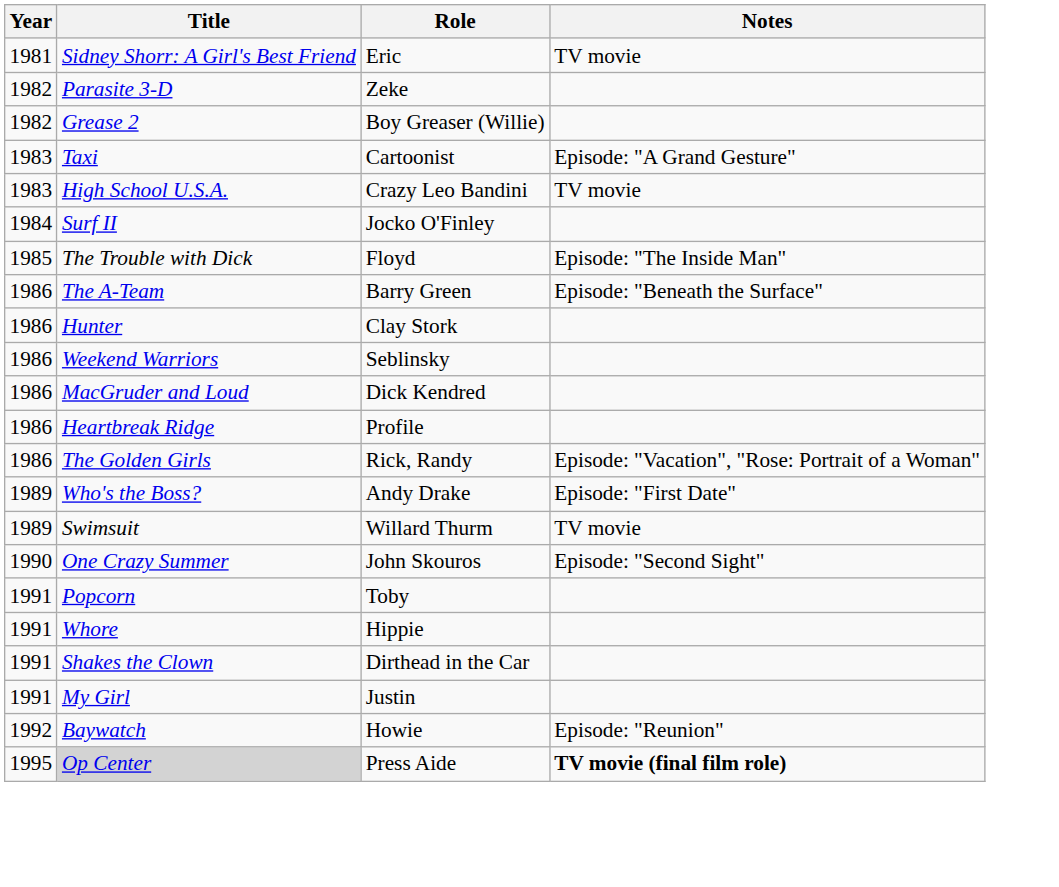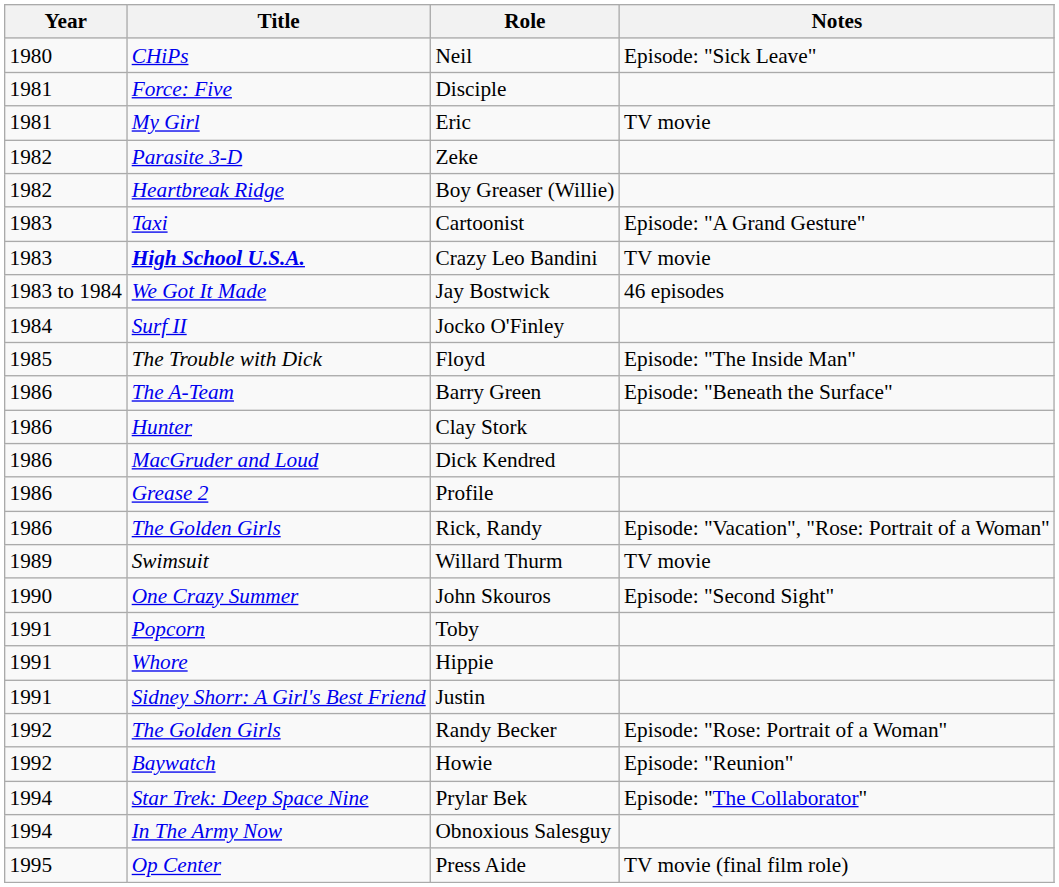 <table class="wikitable sortable">
 <tr>
 <th>Year</th>
 <th>Title</th>
 <th>Role</th>
 <th class="unsortable">Notes</th>
 </tr>
 <tr>
+<td>1980</td>
+<td><em><a href='#'>CHiPs</a></em></td>
+<td>Neil</td>
+<td>Episode: "Sick Leave"</td>
+</tr>
+<tr>
 <td>1981</td>
-<td><em><a href='#'>Sidney Shorr: A Girl's Best Friend</a></em></td>
+<td><em><a href='#'>Force: Five</a></em></td>
+<td>Disciple</td>
+<td></td>
+</tr>
+<tr>
+<td>1981</td>
+<td><em><a href='#'>My Girl</a></em></td>
 <td>Eric</td>
 <td>TV movie</td>
 </tr>
 <tr>
 <td>1982</td>
 <td><em><a href='#'>Parasite 3-D</a></em></td>
 <td>Zeke</td>
 <td></td>
 </tr>
 <tr>
 <td>1982</td>
-<td><em><a href='#'>Grease 2</a></em></td>
+<td><em><a href='#'>Heartbreak Ridge</a></em></td>
 <td>Boy Greaser (Willie)</td>
 <td></td>
 </tr>
 <tr>
 <td>1983</td>
 <td><em><a href='#'>Taxi</a></em></td>
 <td>Cartoonist</td>
 <td>Episode: "A Grand Gesture"</td>
 </tr>
 <tr>
 <td>1983</td>
-<td><em><a href='#'>High School U.S.A.</a></em></td>
+<td><strong><em><a href='#'>High School U.S.A.</a></em></strong></td>
 <td>Crazy Leo Bandini</td>
 <td>TV movie</td>
+</tr>
+<tr>
+<td>1983 to 1984</td>
+<td><em><a href='#'>We Got It Made</a></em></td>
+<td>Jay Bostwick</td>
+<td>46 episodes</td>
 </tr>
 <tr>
 <td>1984</td>
 <td><em><a href='#'>Surf II</a></em></td>
 <td>Jocko O'Finley</td>
 <td></td>
 </tr>
 <tr>
 <td>1985</td>
 <td><em>The Trouble with Dick</em></td>
 <td>Floyd</td>
 <td>Episode: "The Inside Man"</td>
 </tr>
 <tr>
 <td>1986</td>
 <td><em><a href='#'>The A-Team</a></em></td>
 <td>Barry Green</td>
 <td>Episode: "Beneath the Surface"</td>
 </tr>
 <tr>
 <td>1986</td>
 <td><em><a href='#'>Hunter</a></em></td>
 <td>Clay Stork</td>
 <td></td>
 </tr>
 <tr>
 <td>1986</td>
-<td><em><a href='#'>Weekend Warriors</a></em></td>
-<td>Seblinsky</td>
-<td></td>
-</tr>
-<tr>
-<td>1986</td>
 <td><em><a href='#'>MacGruder and Loud</a></em></td>
 <td>Dick Kendred</td>
 <td></td>
 </tr>
 <tr>
 <td>1986</td>
-<td><em><a href='#'>Heartbreak Ridge</a></em></td>
+<td><em><a href='#'>Grease 2</a></em></td>
 <td>Profile</td>
 <td></td>
 </tr>
 <tr>
 <td>1986</td>
 <td><em><a href='#'>The Golden Girls</a></em></td>
 <td>Rick, Randy</td>
 <td>Episode: "Vacation", "Rose: Portrait of a Woman"</td>
-</tr>
-<tr>
-<td>1989</td>
-<td><em><a href='#'>Who's the Boss?</a></em></td>
-<td>Andy Drake</td>
-<td>Episode: "First Date"</td>
 </tr>
 <tr>
 <td>1989</td>
 <td><em>Swimsuit</em></td>
 <td>Willard Thurm</td>
 <td>TV movie</td>
 </tr>
 <tr>
 <td>1990</td>
 <td><em><a href='#'>One Crazy Summer</a></em></td>
 <td>John Skouros</td>
 <td>Episode: "Second Sight"</td>
 </tr>
 <tr>
 <td>1991</td>
 <td><em><a href='#'>Popcorn</a></em></td>
 <td>Toby</td>
 <td></td>
 </tr>
 <tr>
 <td>1991</td>
 <td><em><a href='#'>Whore</a></em></td>
 <td>Hippie</td>
 <td></td>
 </tr>
 <tr>
 <td>1991</td>
-<td><em><a href='#'>Shakes the Clown</a></em></td>
-<td>Dirthead in the Car</td>
+<td><em><a href='#'>Sidney Shorr: A Girl's Best Friend</a></em></td>
+<td>Justin</td>
 <td></td>
 </tr>
 <tr>
-<td>1991</td>
-<td><em><a href='#'>My Girl</a></em></td>
-<td>Justin</td>
-<td></td>
+<td>1992</td>
+<td><em><a href='#'>The Golden Girls</a></em></td>
+<td>Randy Becker</td>
+<td>Episode: "Rose: Portrait of a Woman"</td>
 </tr>
 <tr>
 <td>1992</td>
 <td><em><a href='#'>Baywatch</a></em></td>
 <td>Howie</td>
 <td>Episode: "Reunion"</td>
 </tr>
 <tr>
+<td>1994</td>
+<td><em><a href='#'>Star Trek: Deep Space Nine</a></em></td>
+<td>Prylar Bek</td>
+<td>Episode: "<a href='#'>The Collaborator</a>"</td>
+</tr>
+<tr>
+<td>1994</td>
+<td><em><a href='#'>In The Army Now</a></em></td>
+<td>Obnoxious Salesguy</td>
+<td></td>
+</tr>
+<tr>
 <td>1995</td>
-<td style="background: lightgrey;"><em><a href='#'>Op Center</a></em></td>
+<td><em><a href='#'>Op Center</a></em></td>
 <td>Press Aide</td>
-<td><strong>TV movie (final film role)</strong></td>
+<td>TV movie (final film role)</td>
 </tr>
 </table>
